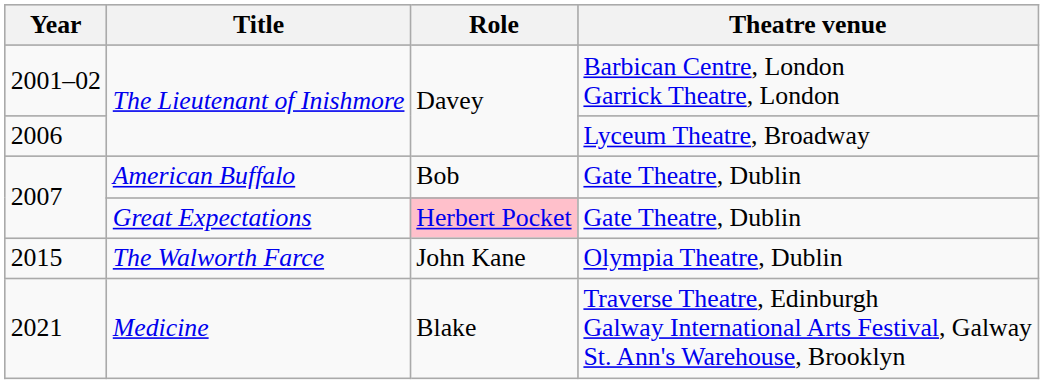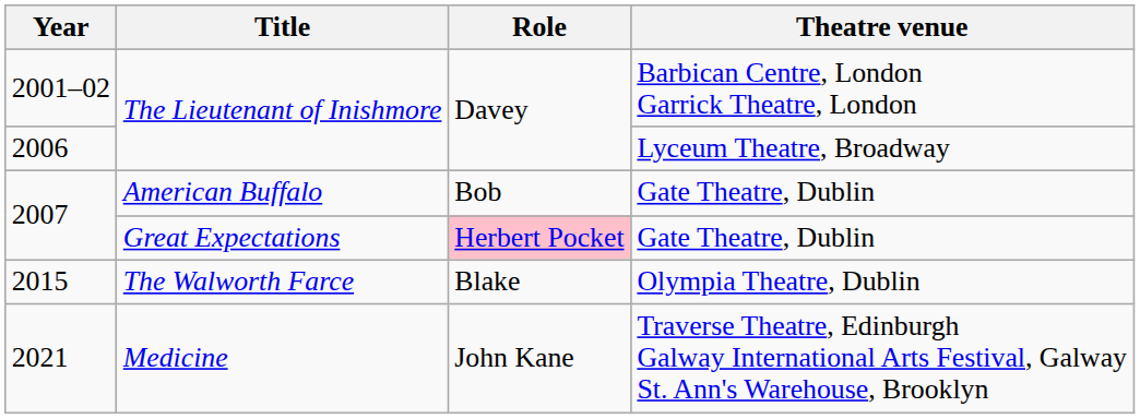 <table class="wikitable sortable">
 <tr>
 <th>Year</th>
 <th>Title</th>
 <th>Role</th>
 <th class="unsortable">Theatre venue</th>
 </tr>
 <tr>
 <td>2001–02</td>
 <td rowspan=2><em><a href='#'>The Lieutenant of Inishmore</a></em></td>
 <td rowspan=2>Davey</td>
 <td><a href='#'>Barbican Centre</a>, London <br><a href='#'>Garrick Theatre</a>, London</td>
 </tr>
 <tr>
 <td>2006</td>
 <td><a href='#'>Lyceum Theatre</a>, Broadway</td>
 </tr>
 <tr>
 <td rowspan=2>2007</td>
 <td><em><a href='#'>American Buffalo</a></em></td>
 <td>Bob</td>
 <td><a href='#'>Gate Theatre</a>, Dublin</td>
 </tr>
 <tr>
 <td><em><a href='#'>Great Expectations</a></em></td>
 <td style="background: pink;"><a href='#'>Herbert Pocket</a></td>
 <td><a href='#'>Gate Theatre</a>, Dublin</td>
 </tr>
 <tr>
 <td>2015</td>
 <td><em><a href='#'>The Walworth Farce</a></em></td>
-<td>John Kane</td>
+<td>Blake</td>
 <td><a href='#'>Olympia Theatre</a>, Dublin</td>
 </tr>
 <tr>
 <td>2021</td>
 <td><em><a href='#'>Medicine</a></em></td>
-<td>Blake</td>
+<td>John Kane</td>
 <td><a href='#'>Traverse Theatre</a>, Edinburgh <br><a href='#'>Galway International Arts Festival</a>, Galway <br><a href='#'>St. Ann's Warehouse</a>, Brooklyn</td>
 </tr>
 </table>
